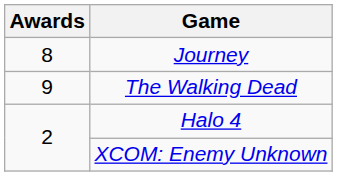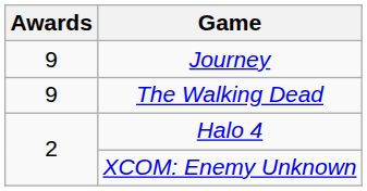 <table class="wikitable floatleft" rowspan="2" style="text-align:center;" background: #f6e39c;>
 <tr>
 <th scope="col">Awards</th>
 <th scope="col">Game</th>
 </tr>
 <tr>
-<td>8</td>
+<td>9</td>
 <td><em><a href='#'>Journey</a></em></td>
 </tr>
 <tr>
 <td>9</td>
 <td><em><a href='#'>The Walking Dead</a></em></td>
 </tr>
 <tr>
 <td rowspan=2>2</td>
 <td><em><a href='#'>Halo 4</a></em></td>
 </tr>
 <tr>
 <td><em><a href='#'>XCOM: Enemy Unknown</a></em></td>
 </tr>
 </table>
